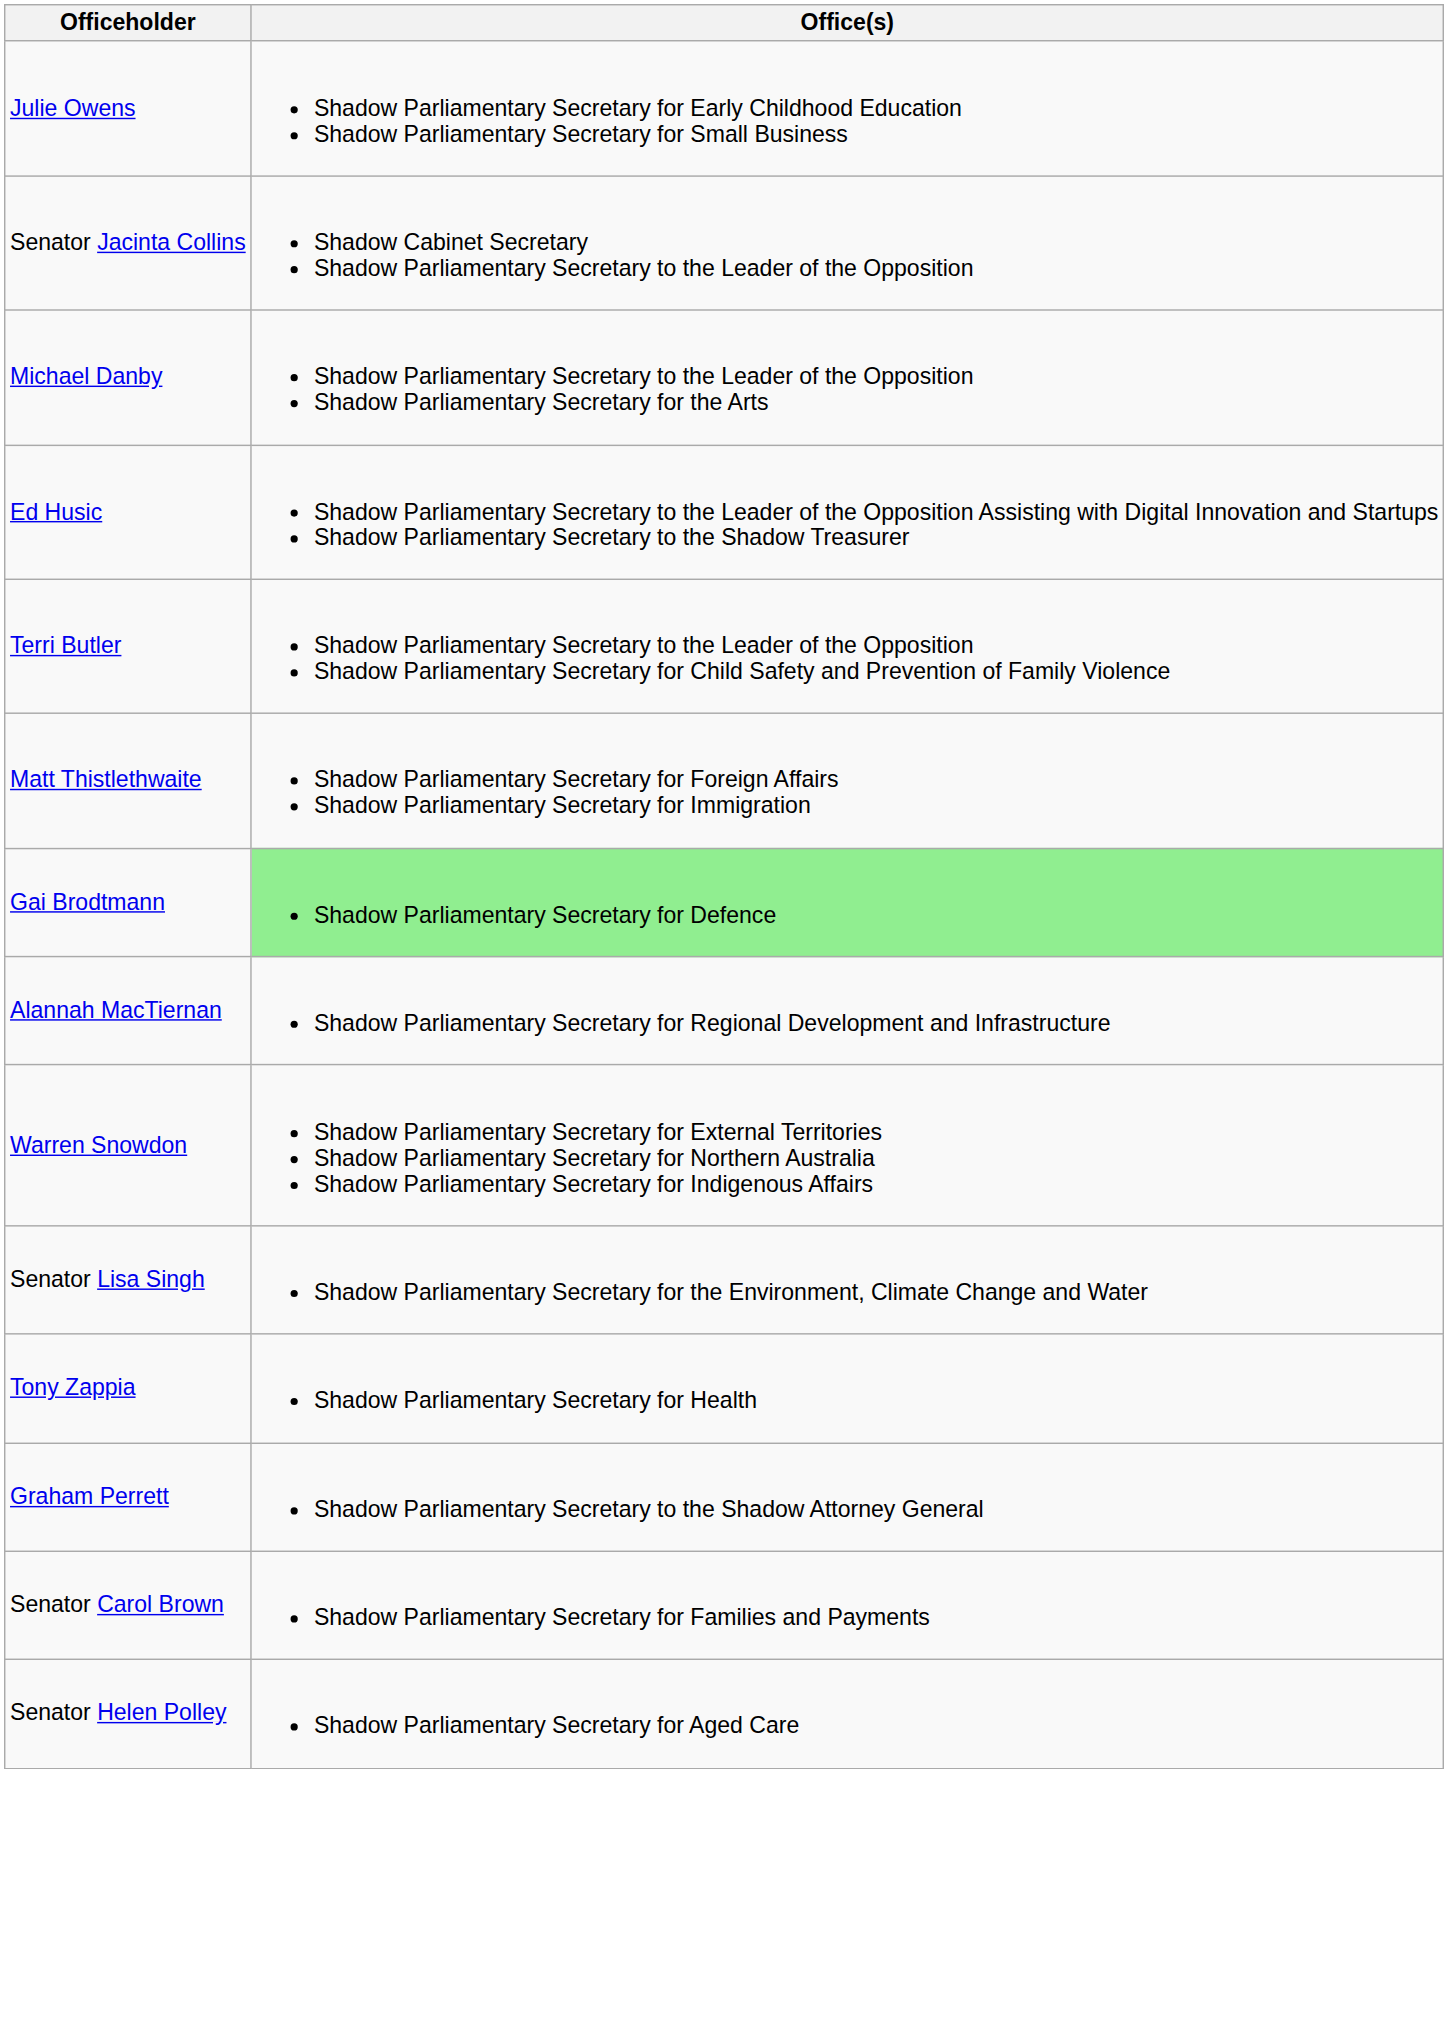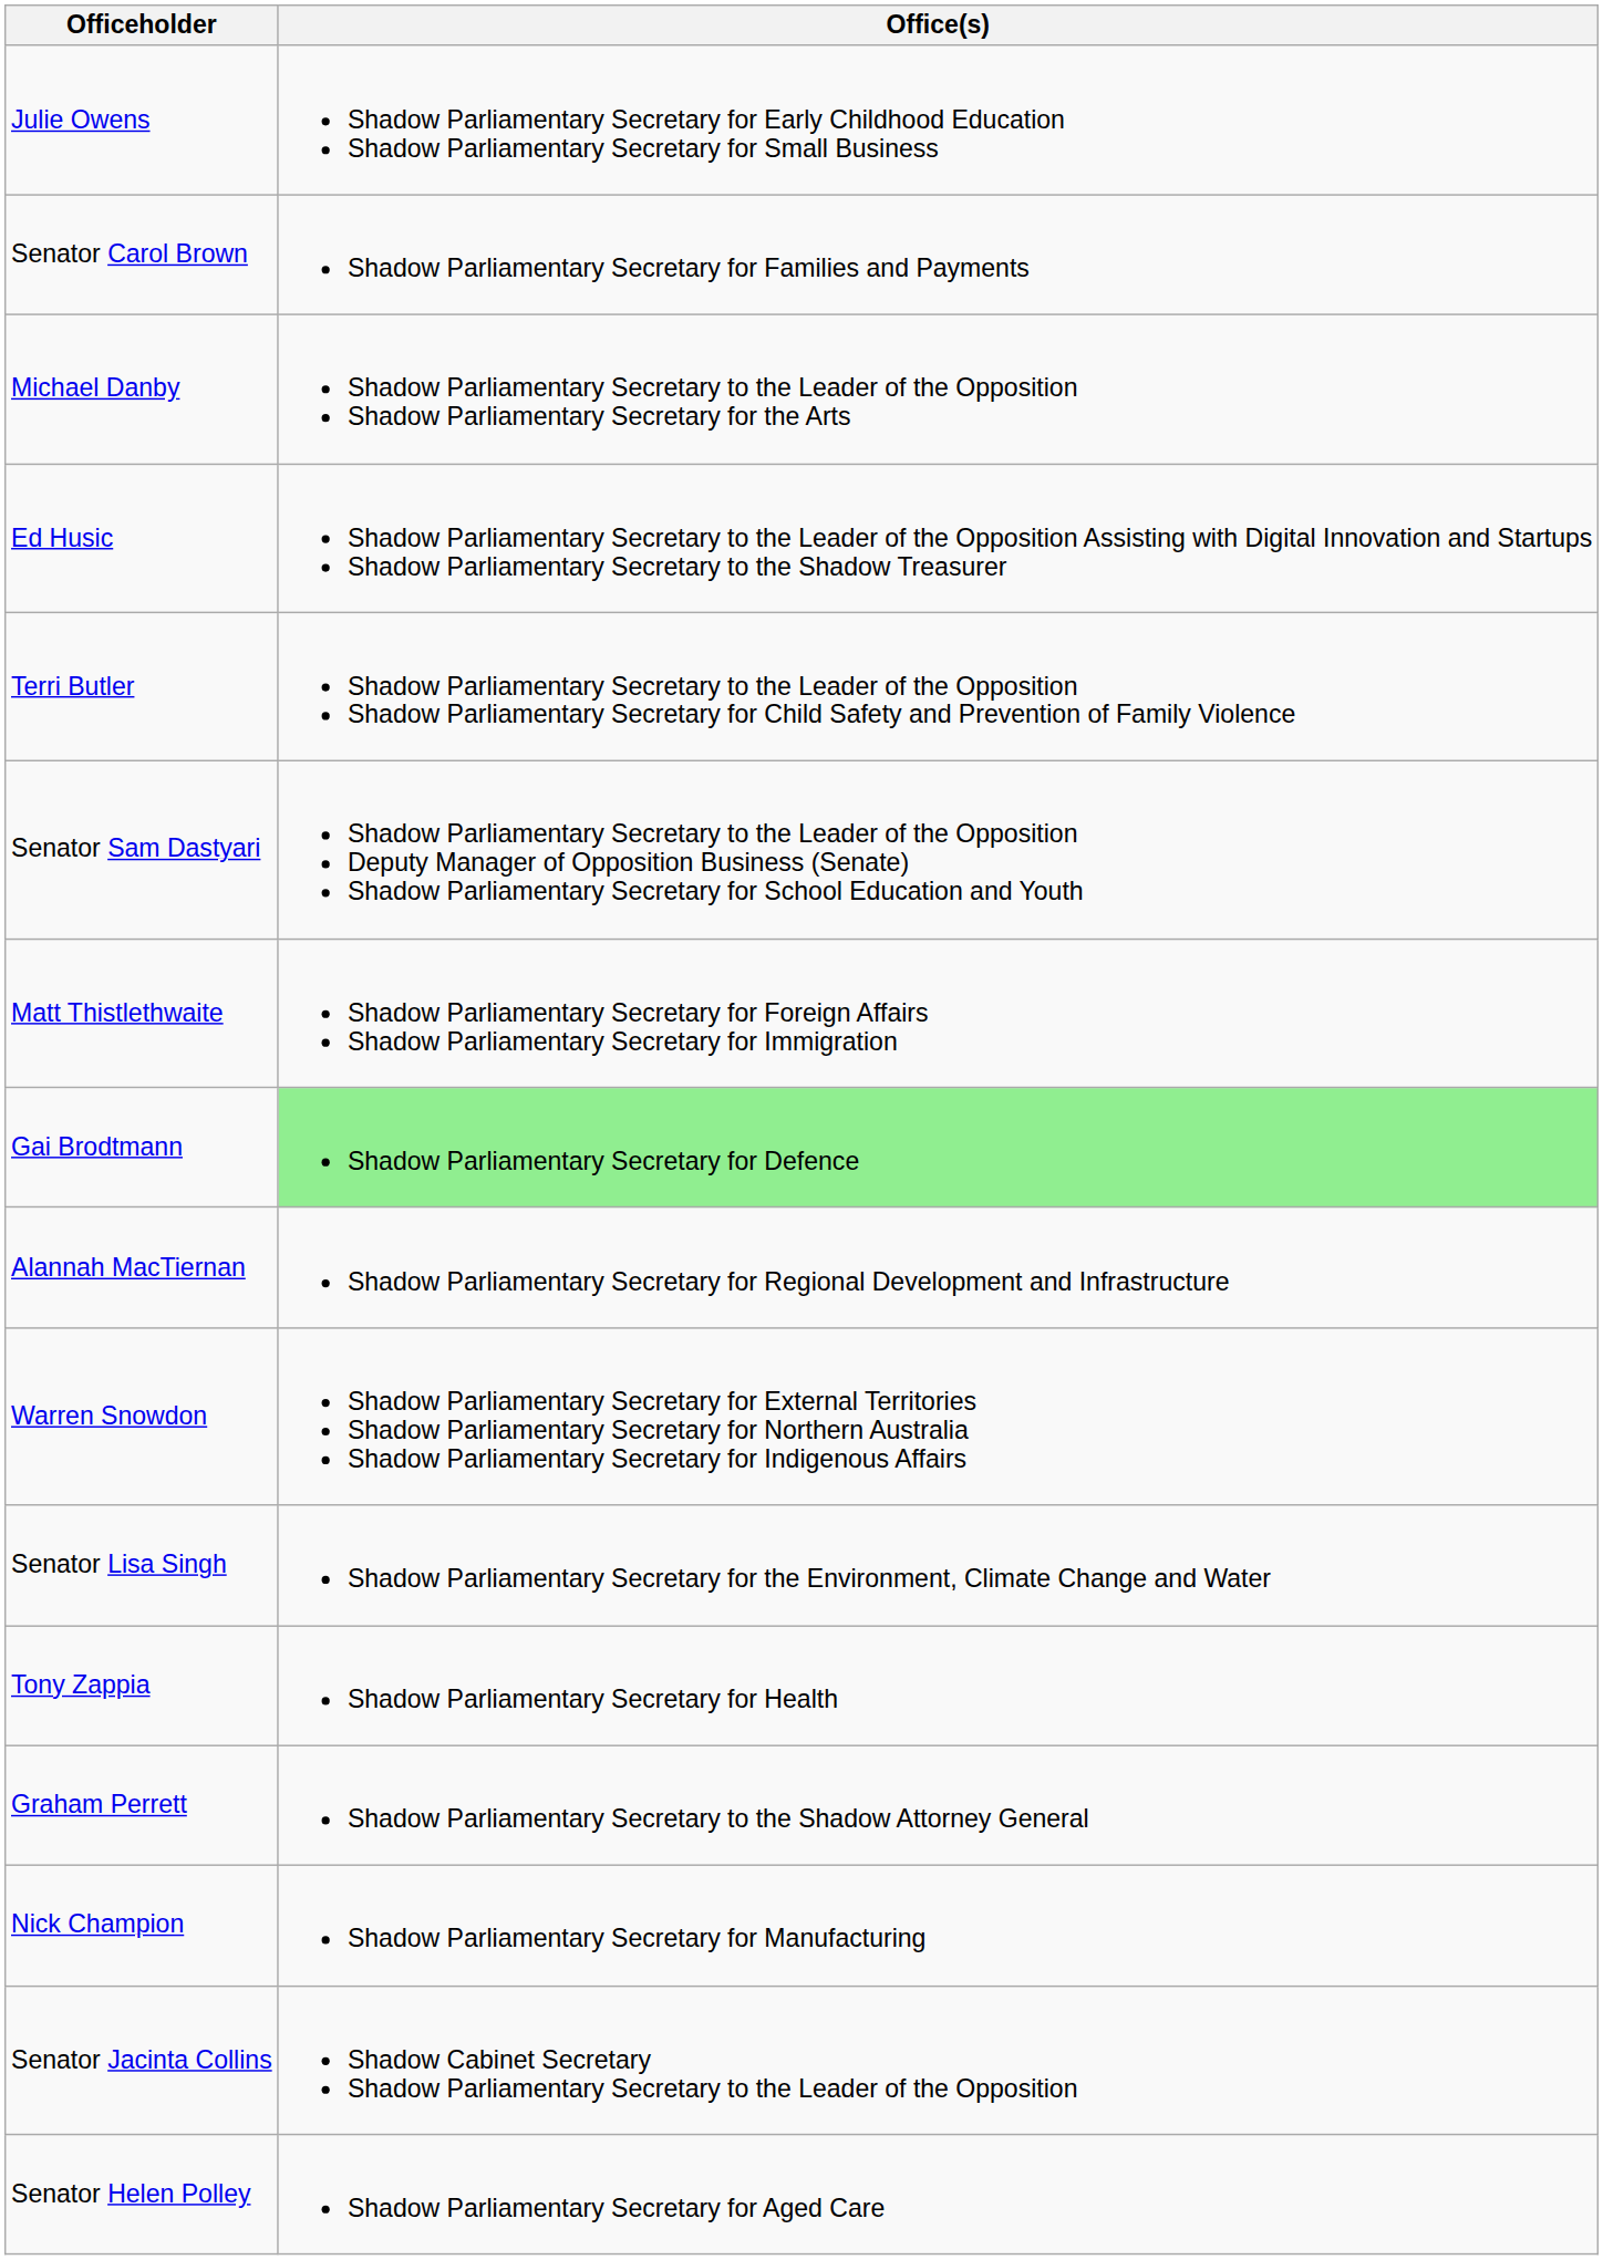 <table class="wikitable">
 <tr>
 <th>Officeholder</th>
 <th>Office(s)</th>
 </tr>
 <tr>
 <td><a href='#'>Julie Owens</a> </td>
 <td><br><ul><li>Shadow Parliamentary Secretary for Early Childhood Education</li><li>Shadow Parliamentary Secretary for Small Business</li></ul></td>
 </tr>
 <tr>
-<td>Senator <a href='#'>Jacinta Collins</a></td>
-<td><br><ul><li>Shadow Cabinet Secretary</li><li>Shadow Parliamentary Secretary to the Leader of the Opposition</li></ul></td>
+<td>Senator <a href='#'>Carol Brown</a></td>
+<td><br><ul><li>Shadow Parliamentary Secretary for Families and Payments</li></ul></td>
 </tr>
 <tr>
 <td><a href='#'>Michael Danby</a> </td>
 <td><br><ul><li>Shadow Parliamentary Secretary to the Leader of the Opposition</li><li>Shadow Parliamentary Secretary for the Arts</li></ul></td>
 </tr>
 <tr>
 <td><a href='#'>Ed Husic</a> </td>
 <td><br><ul><li>Shadow Parliamentary Secretary to the Leader of the Opposition Assisting with Digital Innovation and Startups</li><li>Shadow Parliamentary Secretary to the Shadow Treasurer</li></ul></td>
 </tr>
 <tr>
 <td><a href='#'>Terri Butler</a> </td>
 <td><br><ul><li>Shadow Parliamentary Secretary to the Leader of the Opposition</li><li>Shadow Parliamentary Secretary for Child Safety and Prevention of Family Violence</li></ul></td>
+</tr>
+<tr>
+<td>Senator <a href='#'>Sam Dastyari</a></td>
+<td><br><ul><li>Shadow Parliamentary Secretary to the Leader of the Opposition</li><li>Deputy Manager of Opposition Business (Senate)</li><li>Shadow Parliamentary Secretary for School Education and Youth</li></ul></td>
 </tr>
 <tr>
 <td><a href='#'>Matt Thistlethwaite</a> </td>
 <td><br><ul><li>Shadow Parliamentary Secretary for Foreign Affairs</li><li>Shadow Parliamentary Secretary for Immigration</li></ul></td>
 </tr>
 <tr>
 <td><a href='#'>Gai Brodtmann</a> </td>
 <td style="background: lightgreen;"><br><ul><li>Shadow Parliamentary Secretary for Defence</li></ul></td>
 </tr>
 <tr>
 <td><a href='#'>Alannah MacTiernan</a> </td>
 <td><br><ul><li>Shadow Parliamentary Secretary for Regional Development and Infrastructure</li></ul></td>
 </tr>
 <tr>
 <td><a href='#'>Warren Snowdon</a> </td>
 <td><br><ul><li>Shadow Parliamentary Secretary for External Territories</li><li>Shadow Parliamentary Secretary for Northern Australia</li><li>Shadow Parliamentary Secretary for Indigenous Affairs</li></ul></td>
 </tr>
 <tr>
 <td>Senator <a href='#'>Lisa Singh</a></td>
 <td><br><ul><li>Shadow Parliamentary Secretary for the Environment, Climate Change and Water</li></ul></td>
 </tr>
 <tr>
 <td><a href='#'>Tony Zappia</a> </td>
 <td><br><ul><li>Shadow Parliamentary Secretary for Health</li></ul></td>
 </tr>
 <tr>
 <td><a href='#'>Graham Perrett</a> </td>
 <td><br><ul><li>Shadow Parliamentary Secretary to the Shadow Attorney General</li></ul></td>
 </tr>
 <tr>
-<td>Senator <a href='#'>Carol Brown</a></td>
-<td><br><ul><li>Shadow Parliamentary Secretary for Families and Payments</li></ul></td>
+<td><a href='#'>Nick Champion</a> </td>
+<td><br><ul><li>Shadow Parliamentary Secretary for Manufacturing</li></ul></td>
+</tr>
+<tr>
+<td>Senator <a href='#'>Jacinta Collins</a></td>
+<td><br><ul><li>Shadow Cabinet Secretary</li><li>Shadow Parliamentary Secretary to the Leader of the Opposition</li></ul></td>
 </tr>
 <tr>
 <td>Senator <a href='#'>Helen Polley</a></td>
 <td><br><ul><li>Shadow Parliamentary Secretary for Aged Care</li></ul></td>
 </tr>
 </table>
